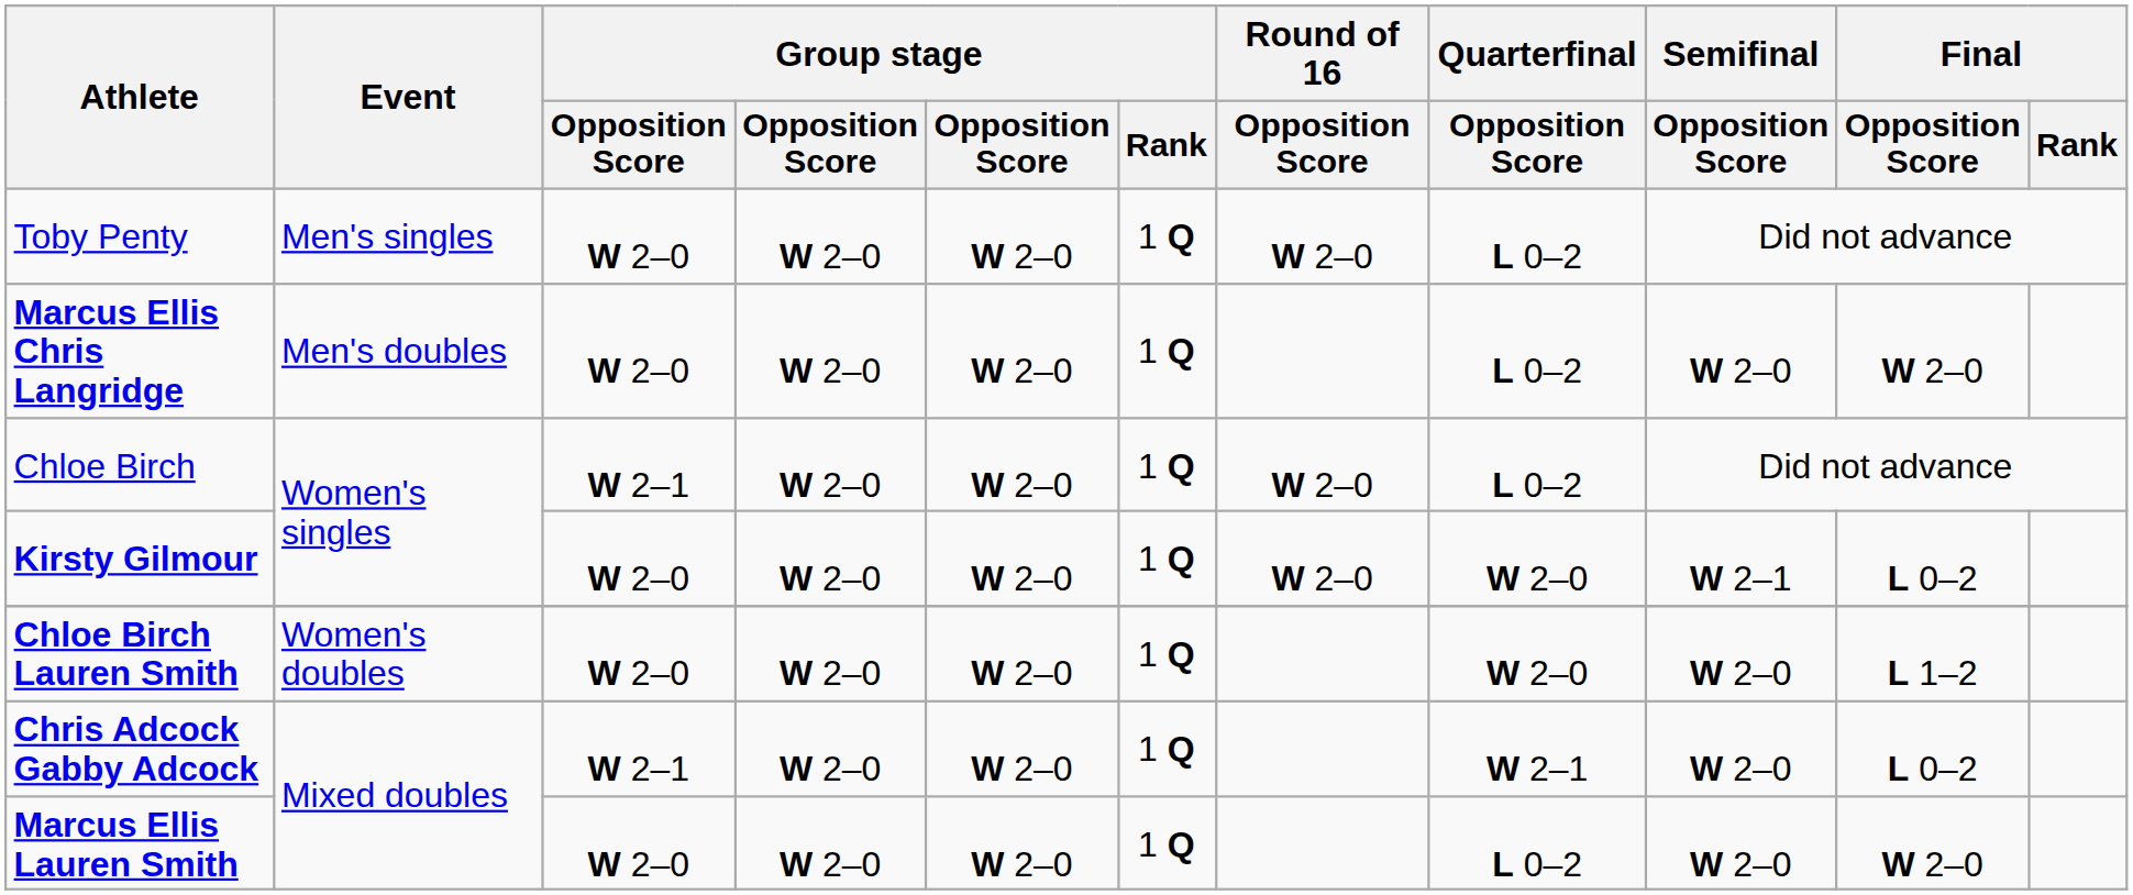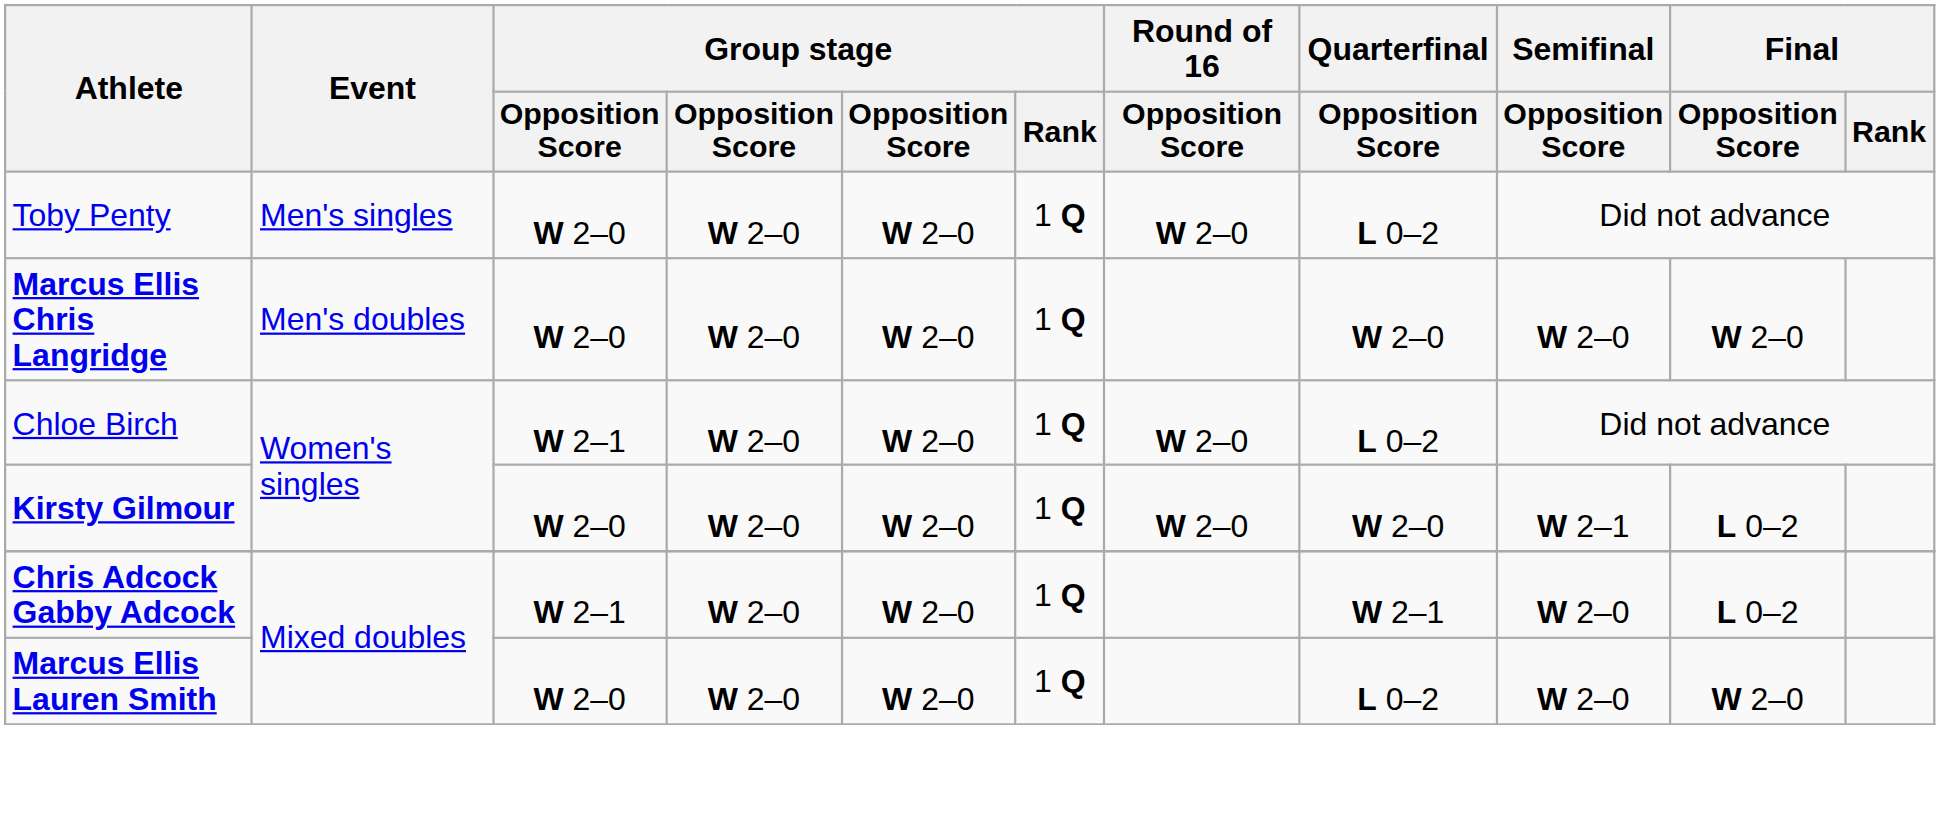 <table class=wikitable style=font-size:90%;text-align:center>
 <tr>
 <th rowspan=2>Athlete</th>
 <th rowspan=2>Event</th>
 <th colspan=4>Group stage</th>
 <th>Round of 16</th>
 <th>Quarterfinal</th>
 <th>Semifinal</th>
 <th colspan=2>Final</th>
 </tr>
 <tr style=font-size:95%>
 <th>Opposition<br>Score</th>
 <th>Opposition<br>Score</th>
 <th>Opposition<br>Score</th>
 <th>Rank</th>
 <th>Opposition<br>Score</th>
 <th>Opposition<br>Score</th>
 <th>Opposition<br>Score</th>
 <th>Opposition<br>Score</th>
 <th>Rank</th>
 </tr>
 <tr>
 <td align=left><a href='#'>Toby Penty</a></td>
 <td align=left><a href='#'>Men's singles</a></td>
 <td><br><strong>W</strong> 2–0</td>
 <td><br><strong>W</strong> 2–0</td>
 <td><br><strong>W</strong> 2–0</td>
 <td>1 <strong>Q</strong></td>
 <td><br><strong>W</strong> 2–0</td>
 <td><br><strong>L</strong> 0–2</td>
 <td colspan=3>Did not advance</td>
 </tr>
 <tr>
 <td align=left><strong><a href='#'>Marcus Ellis</a><br><a href='#'>Chris Langridge</a></strong></td>
 <td align=left><a href='#'>Men's doubles</a></td>
 <td><br><strong>W</strong> 2–0</td>
 <td><br><strong>W</strong> 2–0</td>
 <td><br><strong>W</strong> 2–0</td>
 <td>1 <strong>Q</strong></td>
 <td></td>
-<td><br><strong>L</strong> 0–2</td>
+<td><br><strong>W</strong> 2–0</td>
 <td><br><strong>W</strong> 2–0</td>
 <td><br><strong>W</strong> 2–0</td>
 <td></td>
 </tr>
 <tr>
 <td align=left><a href='#'>Chloe Birch</a></td>
 <td align=left rowspan=2><a href='#'>Women's singles</a></td>
 <td><br><strong>W</strong> 2–1</td>
 <td><br><strong>W</strong> 2–0</td>
 <td><br><strong>W</strong> 2–0</td>
 <td>1 <strong>Q</strong></td>
 <td><br><strong>W</strong> 2–0</td>
 <td><br><strong>L</strong> 0–2</td>
 <td colspan=3>Did not advance</td>
 </tr>
 <tr>
 <td align=left><strong><a href='#'>Kirsty Gilmour</a></strong></td>
 <td><br><strong>W</strong> 2–0</td>
 <td><br><strong>W</strong> 2–0</td>
 <td><br><strong>W</strong> 2–0</td>
 <td>1 <strong>Q</strong></td>
 <td><br><strong>W</strong> 2–0</td>
 <td><br><strong>W</strong> 2–0</td>
 <td><br> <strong>W</strong> 2–1</td>
 <td><br> <strong>L</strong> 0–2</td>
 <td></td>
 </tr>
 <tr>
 </tr>
 <tr>
-<td align=left><strong><a href='#'>Chloe Birch</a><br><a href='#'>Lauren Smith</a></strong></td>
-<td align=left><a href='#'>Women's doubles</a></td>
-<td><br><strong>W</strong> 2–0</td>
-<td><br><strong>W</strong> 2–0</td>
-<td><br><strong>W</strong> 2–0</td>
-<td>1 <strong>Q</strong></td>
-<td></td>
-<td><br><strong>W</strong> 2–0</td>
-<td><br><strong>W</strong> 2–0</td>
-<td><br><strong>L</strong> 1–2</td>
-<td></td>
-</tr>
-<tr>
 <td align=left><strong><a href='#'>Chris Adcock</a><br><a href='#'>Gabby Adcock</a></strong></td>
 <td align=left rowspan=2><a href='#'>Mixed doubles</a></td>
 <td><br><strong>W</strong> 2–1</td>
 <td><br><strong>W</strong> 2–0</td>
 <td><br><strong>W</strong> 2–0</td>
 <td>1 <strong>Q</strong></td>
 <td></td>
 <td><br><strong>W</strong> 2–1</td>
 <td><br> <strong>W</strong> 2–0</td>
 <td><br><strong>L</strong> 0–2</td>
 <td></td>
 </tr>
 <tr>
 <td align=left><strong><a href='#'>Marcus Ellis</a><br><a href='#'>Lauren Smith</a></strong></td>
 <td><br><strong>W</strong> 2–0</td>
 <td><br><strong>W</strong> 2–0</td>
 <td><br><strong>W</strong> 2–0</td>
 <td>1 <strong>Q</strong></td>
 <td></td>
 <td><br><strong>L</strong> 0–2</td>
 <td><br><strong>W</strong> 2–0</td>
 <td><br><strong>W</strong> 2–0</td>
 <td></td>
 </tr>
 </table>
